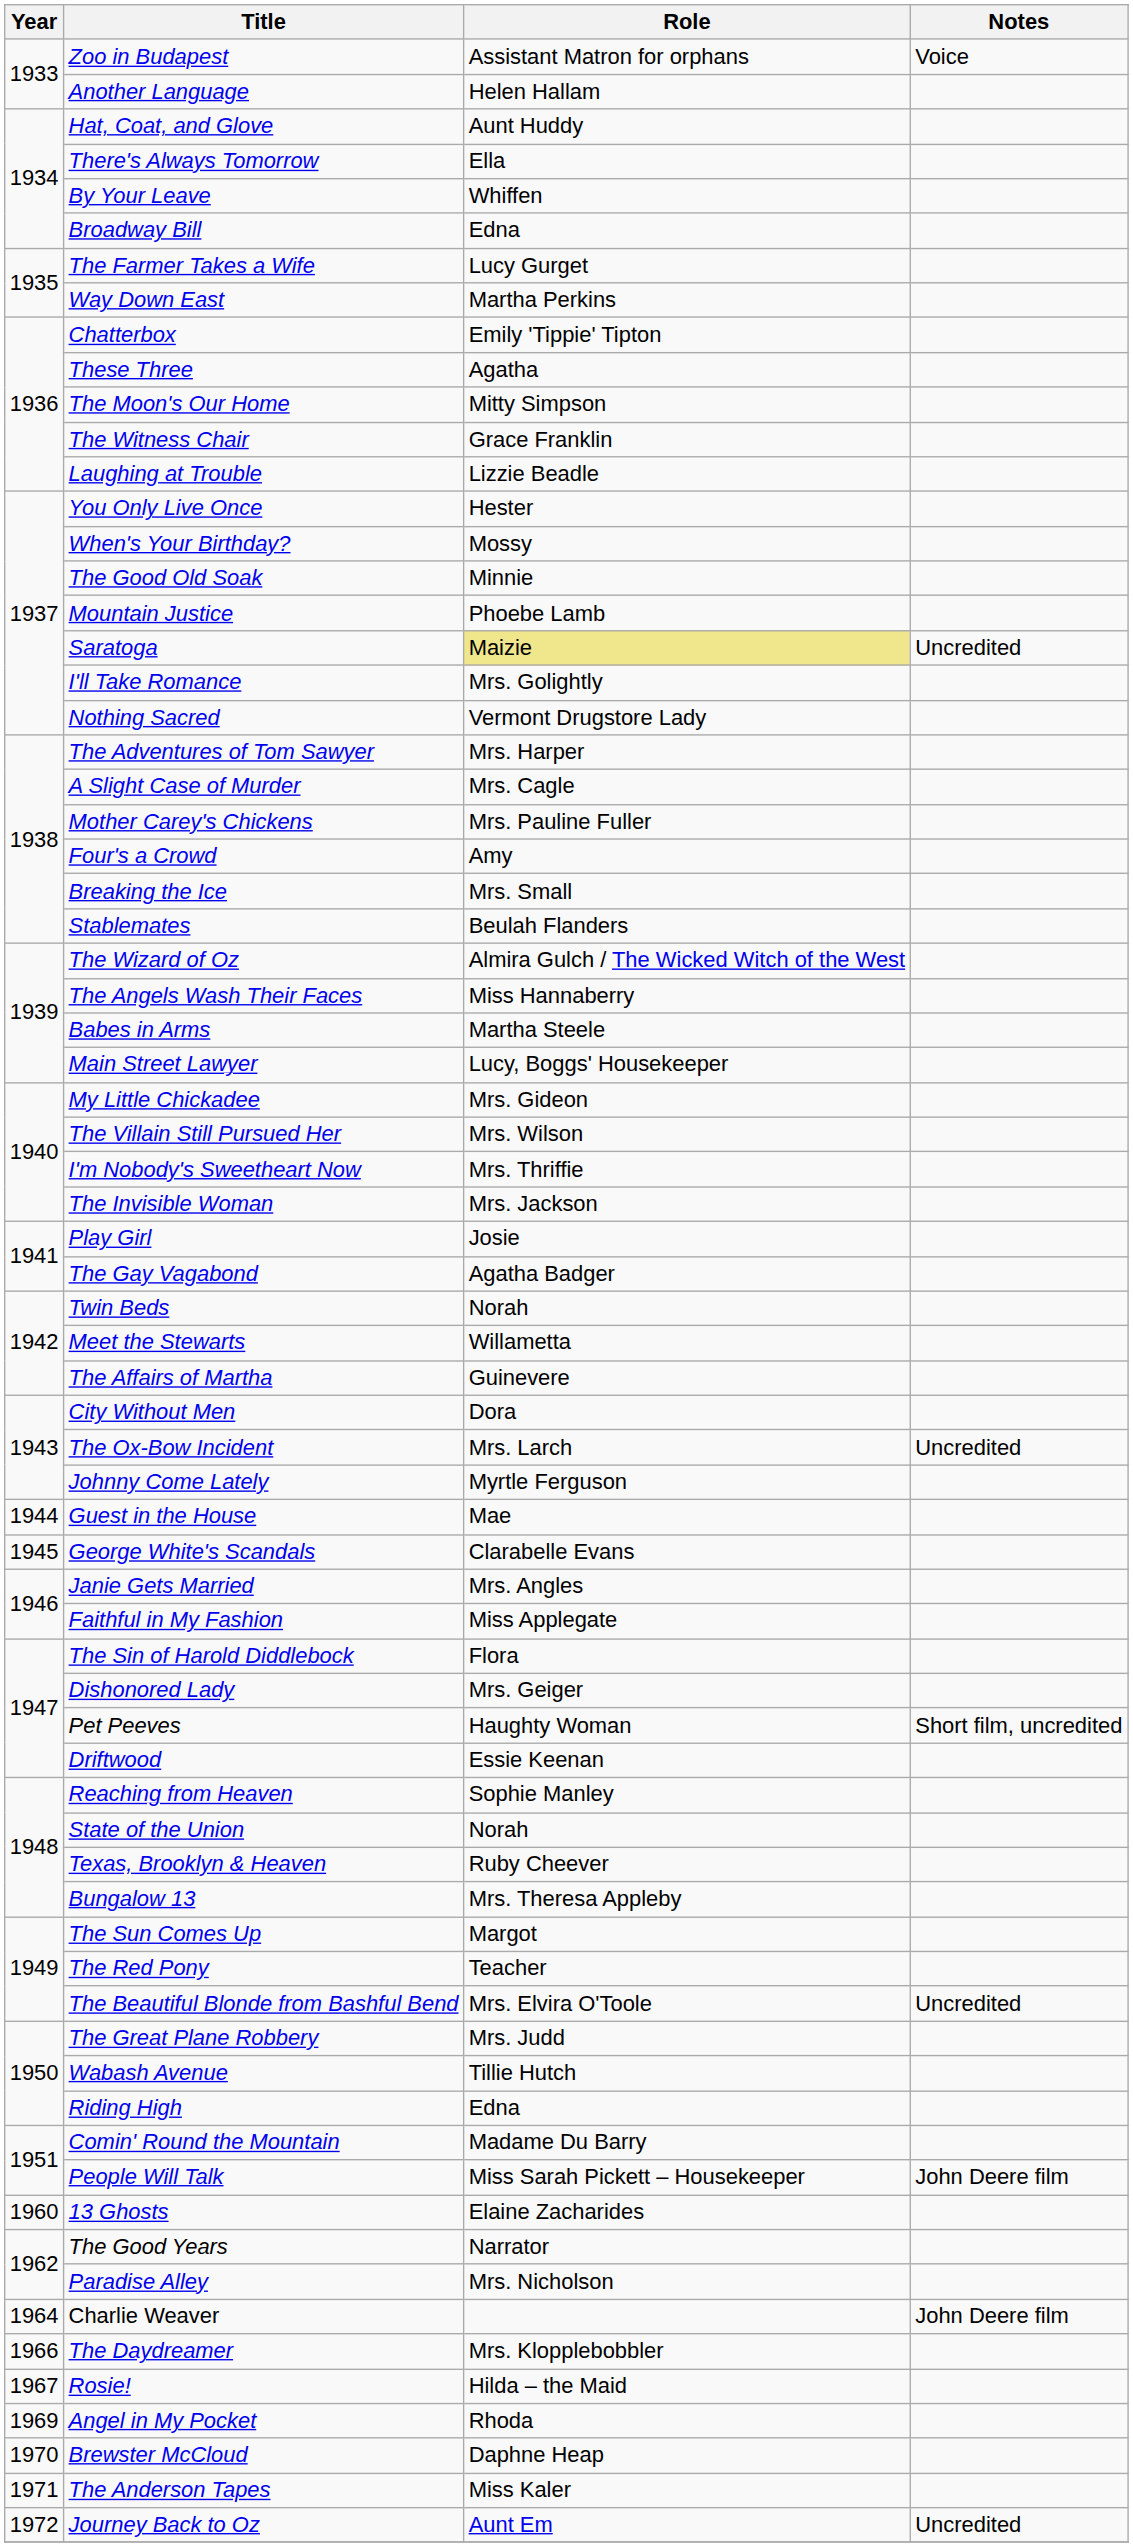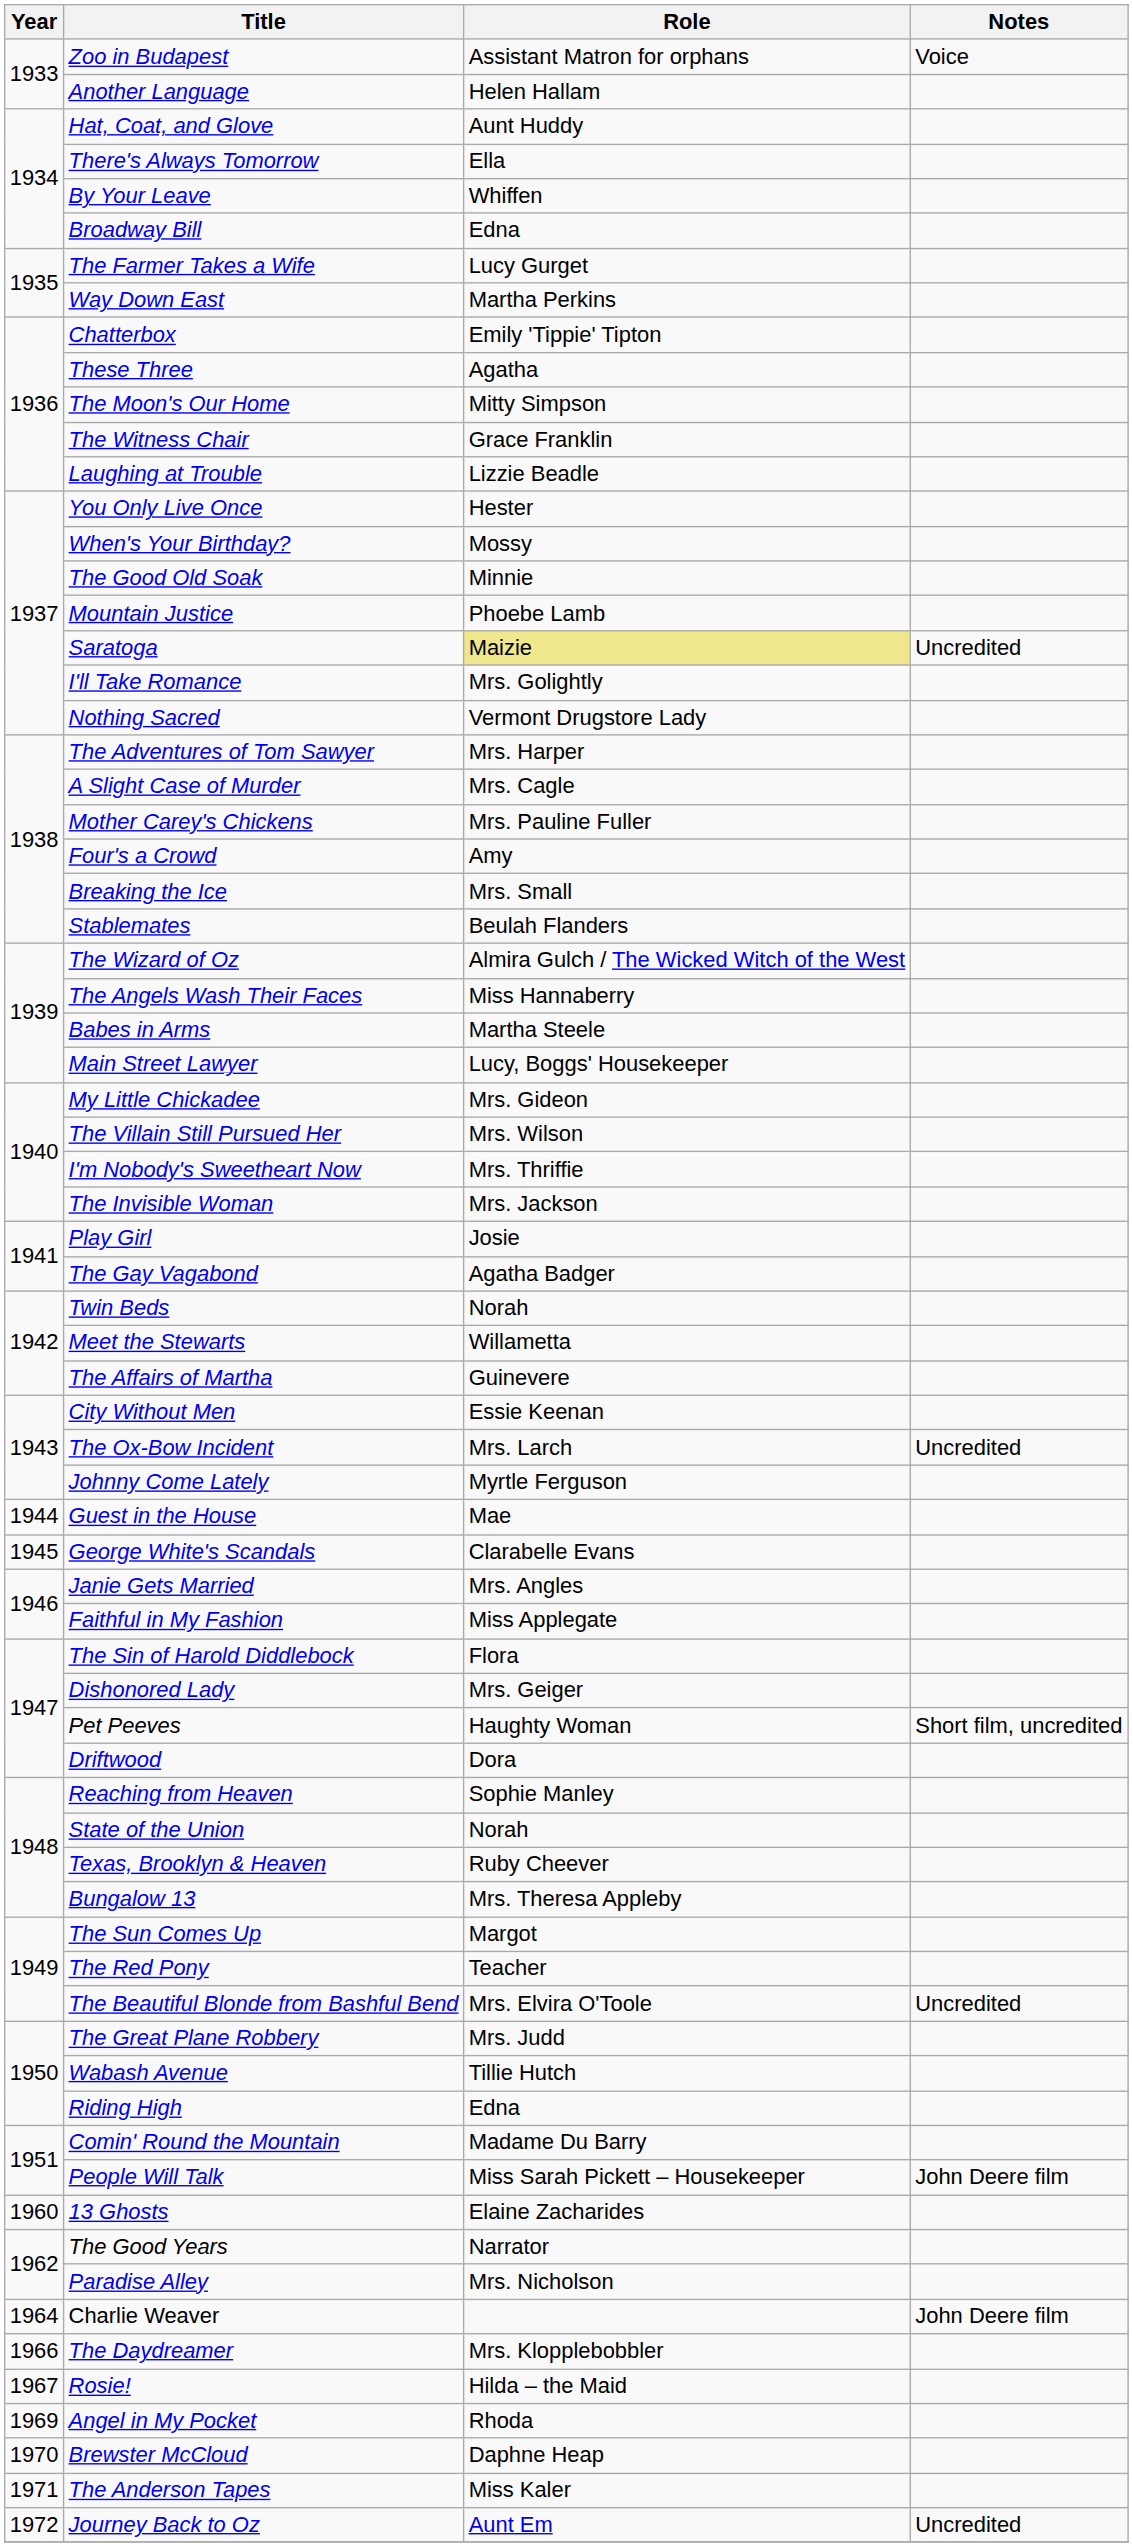 <table class="wikitable">
 <tr>
 <th>Year</th>
 <th>Title</th>
 <th>Role</th>
 <th>Notes</th>
 </tr>
 <tr>
 <td rowspan="2">1933</td>
 <td><em><a href='#'>Zoo in Budapest</a></em></td>
 <td>Assistant Matron for orphans</td>
 <td>Voice</td>
 </tr>
 <tr>
 <td><em><a href='#'>Another Language</a></em></td>
 <td>Helen Hallam</td>
 <td></td>
 </tr>
 <tr>
 <td rowspan="4">1934</td>
 <td><em><a href='#'>Hat, Coat, and Glove</a></em></td>
 <td>Aunt Huddy</td>
 <td></td>
 </tr>
 <tr>
 <td><em><a href='#'>There's Always Tomorrow</a></em></td>
 <td>Ella</td>
 <td></td>
 </tr>
 <tr>
 <td><em><a href='#'>By Your Leave</a></em></td>
 <td>Whiffen</td>
 <td></td>
 </tr>
 <tr>
 <td><em><a href='#'>Broadway Bill</a></em></td>
 <td>Edna</td>
 <td></td>
 </tr>
 <tr>
 <td rowspan="2">1935</td>
 <td><em><a href='#'>The Farmer Takes a Wife</a></em></td>
 <td>Lucy Gurget</td>
 <td></td>
 </tr>
 <tr>
 <td><em><a href='#'>Way Down East</a></em></td>
 <td>Martha Perkins</td>
 <td></td>
 </tr>
 <tr>
 <td rowspan="5">1936</td>
 <td><em><a href='#'>Chatterbox</a></em></td>
 <td>Emily 'Tippie' Tipton</td>
 <td></td>
 </tr>
 <tr>
 <td><em><a href='#'>These Three</a></em></td>
 <td>Agatha</td>
 <td></td>
 </tr>
 <tr>
 <td><em><a href='#'>The Moon's Our Home</a></em></td>
 <td>Mitty Simpson</td>
 <td></td>
 </tr>
 <tr>
 <td><em><a href='#'>The Witness Chair</a></em></td>
 <td>Grace Franklin</td>
 <td></td>
 </tr>
 <tr>
 <td><em><a href='#'>Laughing at Trouble</a></em></td>
 <td>Lizzie Beadle</td>
 <td></td>
 </tr>
 <tr>
 <td rowspan="7">1937</td>
 <td><em><a href='#'>You Only Live Once</a></em></td>
 <td>Hester</td>
 <td></td>
 </tr>
 <tr>
 <td><em><a href='#'>When's Your Birthday?</a></em></td>
 <td>Mossy</td>
 <td></td>
 </tr>
 <tr>
 <td><em><a href='#'>The Good Old Soak</a></em></td>
 <td>Minnie</td>
 <td></td>
 </tr>
 <tr>
 <td><em><a href='#'>Mountain Justice</a></em></td>
 <td>Phoebe Lamb</td>
 <td></td>
 </tr>
 <tr>
 <td><em><a href='#'>Saratoga</a></em></td>
 <td style="background: khaki;">Maizie</td>
 <td>Uncredited</td>
 </tr>
 <tr>
 <td><em><a href='#'>I'll Take Romance</a></em></td>
 <td>Mrs. Golightly</td>
 <td></td>
 </tr>
 <tr>
 <td><em><a href='#'>Nothing Sacred</a></em></td>
 <td>Vermont Drugstore Lady</td>
 <td></td>
 </tr>
 <tr>
 <td rowspan="6">1938</td>
 <td><em><a href='#'>The Adventures of Tom Sawyer</a></em></td>
 <td>Mrs. Harper</td>
 <td></td>
 </tr>
 <tr>
 <td><em><a href='#'>A Slight Case of Murder</a></em></td>
 <td>Mrs. Cagle</td>
 <td></td>
 </tr>
 <tr>
 <td><em><a href='#'>Mother Carey's Chickens</a></em></td>
 <td>Mrs. Pauline Fuller</td>
 <td></td>
 </tr>
 <tr>
 <td><em><a href='#'>Four's a Crowd</a></em></td>
 <td>Amy</td>
 <td></td>
 </tr>
 <tr>
 <td><em><a href='#'>Breaking the Ice</a></em></td>
 <td>Mrs. Small</td>
 <td></td>
 </tr>
 <tr>
 <td><em><a href='#'>Stablemates</a></em></td>
 <td>Beulah Flanders</td>
 <td></td>
 </tr>
 <tr>
 <td rowspan="4">1939</td>
 <td><em><a href='#'>The Wizard of Oz</a></em></td>
 <td>Almira Gulch / <a href='#'>The Wicked Witch of the West</a></td>
 <td></td>
 </tr>
 <tr>
 <td><em><a href='#'>The Angels Wash Their Faces</a></em></td>
 <td>Miss Hannaberry</td>
 <td></td>
 </tr>
 <tr>
 <td><em><a href='#'>Babes in Arms</a></em></td>
 <td>Martha Steele</td>
 <td></td>
 </tr>
 <tr>
 <td><em><a href='#'>Main Street Lawyer</a></em></td>
 <td>Lucy, Boggs' Housekeeper</td>
 <td></td>
 </tr>
 <tr>
 <td rowspan="4">1940</td>
 <td><em><a href='#'>My Little Chickadee</a></em></td>
 <td>Mrs. Gideon</td>
 <td></td>
 </tr>
 <tr>
 <td><em><a href='#'>The Villain Still Pursued Her</a></em></td>
 <td>Mrs. Wilson</td>
 <td></td>
 </tr>
 <tr>
 <td><em><a href='#'>I'm Nobody's Sweetheart Now</a></em></td>
 <td>Mrs. Thriffie</td>
 <td></td>
 </tr>
 <tr>
 <td><em><a href='#'>The Invisible Woman</a></em></td>
 <td>Mrs. Jackson</td>
 <td></td>
 </tr>
 <tr>
 <td rowspan="2">1941</td>
 <td><em><a href='#'>Play Girl</a></em></td>
 <td>Josie</td>
 <td></td>
 </tr>
 <tr>
 <td><em><a href='#'>The Gay Vagabond</a></em></td>
 <td>Agatha Badger</td>
 <td></td>
 </tr>
 <tr>
 <td rowspan="3">1942</td>
 <td><em><a href='#'>Twin Beds</a></em></td>
 <td>Norah</td>
 <td></td>
 </tr>
 <tr>
 <td><em><a href='#'>Meet the Stewarts</a></em></td>
 <td>Willametta</td>
 <td></td>
 </tr>
 <tr>
 <td><em><a href='#'>The Affairs of Martha</a></em></td>
 <td>Guinevere</td>
 <td></td>
 </tr>
 <tr>
 <td rowspan="3">1943</td>
 <td><em><a href='#'>City Without Men</a></em></td>
-<td>Dora</td>
+<td>Essie Keenan</td>
 <td></td>
 </tr>
 <tr>
 <td><em><a href='#'>The Ox-Bow Incident</a></em></td>
 <td>Mrs. Larch</td>
 <td>Uncredited</td>
 </tr>
 <tr>
 <td><em><a href='#'>Johnny Come Lately</a></em></td>
 <td>Myrtle Ferguson</td>
 <td></td>
 </tr>
 <tr>
 <td>1944</td>
 <td><em><a href='#'>Guest in the House</a></em></td>
 <td>Mae</td>
 <td></td>
 </tr>
 <tr>
 <td>1945</td>
 <td><em><a href='#'>George White's Scandals</a></em></td>
 <td>Clarabelle Evans</td>
 <td></td>
 </tr>
 <tr>
 <td rowspan="2">1946</td>
 <td><em><a href='#'>Janie Gets Married</a></em></td>
 <td>Mrs. Angles</td>
 <td></td>
 </tr>
 <tr>
 <td><em><a href='#'>Faithful in My Fashion</a></em></td>
 <td>Miss Applegate</td>
 <td></td>
 </tr>
 <tr>
 <td rowspan="4">1947</td>
 <td><em><a href='#'>The Sin of Harold Diddlebock</a></em></td>
 <td>Flora</td>
 <td></td>
 </tr>
 <tr>
 <td><em><a href='#'>Dishonored Lady</a></em></td>
 <td>Mrs. Geiger</td>
 <td></td>
 </tr>
 <tr>
 <td><em>Pet Peeves</em></td>
 <td>Haughty Woman</td>
 <td>Short film, uncredited</td>
 </tr>
 <tr>
 <td><em><a href='#'>Driftwood</a></em></td>
-<td>Essie Keenan</td>
+<td>Dora</td>
 <td></td>
 </tr>
 <tr>
 <td rowspan="4">1948</td>
 <td><em><a href='#'>Reaching from Heaven</a></em></td>
 <td>Sophie Manley</td>
 <td></td>
 </tr>
 <tr>
 <td><em><a href='#'>State of the Union</a></em></td>
 <td>Norah</td>
 <td></td>
 </tr>
 <tr>
 <td><em><a href='#'>Texas, Brooklyn & Heaven</a></em></td>
 <td>Ruby Cheever</td>
 <td></td>
 </tr>
 <tr>
 <td><em><a href='#'>Bungalow 13</a></em></td>
 <td>Mrs. Theresa Appleby</td>
 <td></td>
 </tr>
 <tr>
 <td rowspan="3">1949</td>
 <td><em><a href='#'>The Sun Comes Up</a></em></td>
 <td>Margot</td>
 <td></td>
 </tr>
 <tr>
 <td><em><a href='#'>The Red Pony</a></em></td>
 <td>Teacher</td>
 <td></td>
 </tr>
 <tr>
 <td><em><a href='#'>The Beautiful Blonde from Bashful Bend</a></em></td>
 <td>Mrs. Elvira O'Toole</td>
 <td>Uncredited</td>
 </tr>
 <tr>
 <td rowspan="3">1950</td>
 <td><em><a href='#'>The Great Plane Robbery</a></em></td>
 <td>Mrs. Judd</td>
 <td></td>
 </tr>
 <tr>
 <td><em><a href='#'>Wabash Avenue</a></em></td>
 <td>Tillie Hutch</td>
 <td></td>
 </tr>
 <tr>
 <td><em><a href='#'>Riding High</a></em></td>
 <td>Edna</td>
 <td></td>
 </tr>
 <tr>
 <td rowspan="2">1951</td>
 <td><em><a href='#'>Comin' Round the Mountain</a></em></td>
 <td>Madame Du Barry</td>
 <td></td>
 </tr>
 <tr>
 <td><em><a href='#'>People Will Talk</a></em></td>
 <td>Miss Sarah Pickett – Housekeeper</td>
 <td>John Deere film</td>
 </tr>
 <tr>
 <td>1960</td>
 <td><em><a href='#'>13 Ghosts</a></em></td>
 <td>Elaine Zacharides</td>
 <td></td>
 </tr>
 <tr>
 <td rowspan="2">1962</td>
 <td><em>The Good Years</em></td>
 <td>Narrator</td>
 <td></td>
 </tr>
 <tr>
 <td><em><a href='#'>Paradise Alley</a></em></td>
 <td>Mrs. Nicholson</td>
 <td></td>
 </tr>
 <tr>
 <td>1964</td>
 <td>Charlie Weaver</td>
 <td></td>
 <td>John Deere film</td>
 </tr>
 <tr>
 <td>1966</td>
 <td><em><a href='#'>The Daydreamer</a></em></td>
 <td>Mrs. Klopplebobbler</td>
 <td></td>
 </tr>
 <tr>
 <td>1967</td>
 <td><em><a href='#'>Rosie!</a></em></td>
 <td>Hilda – the Maid</td>
 <td></td>
 </tr>
 <tr>
 <td>1969</td>
 <td><em><a href='#'>Angel in My Pocket</a></em></td>
 <td>Rhoda</td>
 <td></td>
 </tr>
 <tr>
 <td>1970</td>
 <td><em><a href='#'>Brewster McCloud</a></em></td>
 <td>Daphne Heap</td>
 <td></td>
 </tr>
 <tr>
 <td>1971</td>
 <td><em><a href='#'>The Anderson Tapes</a></em></td>
 <td>Miss Kaler</td>
 <td></td>
 </tr>
 <tr>
 <td>1972</td>
 <td><em><a href='#'>Journey Back to Oz</a></em></td>
 <td><a href='#'>Aunt Em</a></td>
 <td>Uncredited</td>
 </tr>
 <tr>
 </tr>
 <tr>
 </tr>
 </table>
